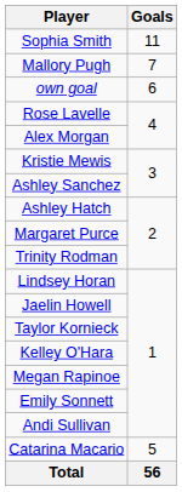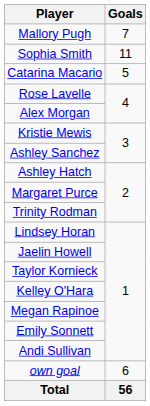 <table class="wikitable sortable" style="text-align: center;">
 <tr>
 <th>Player</th>
 <th>Goals</th>
 </tr>
 <tr>
+<td><a href='#'>Mallory Pugh</a></td>
+<td>7</td>
+</tr>
+<tr>
 <td><a href='#'>Sophia Smith</a></td>
 <td>11</td>
 </tr>
 <tr>
-<td><a href='#'>Mallory Pugh</a></td>
-<td>7</td>
-</tr>
-<tr>
-<td><em><a href='#'>own goal</a></em></td>
-<td>6</td>
+<td><a href='#'>Catarina Macario</a></td>
+<td>5</td>
 </tr>
 <tr>
 <td><a href='#'>Rose Lavelle</a></td>
 <td rowspan=2>4</td>
 </tr>
 <tr>
 <td><a href='#'>Alex Morgan</a></td>
 </tr>
 <tr>
 <td><a href='#'>Kristie Mewis</a></td>
 <td rowspan=2>3</td>
 </tr>
 <tr>
 <td><a href='#'>Ashley Sanchez</a></td>
 </tr>
 <tr>
 <td><a href='#'>Ashley Hatch</a></td>
 <td rowspan=3>2</td>
 </tr>
 <tr>
 <td><a href='#'>Margaret Purce</a></td>
 </tr>
 <tr>
 <td><a href='#'>Trinity Rodman</a></td>
 </tr>
 <tr>
 <td><a href='#'>Lindsey Horan</a></td>
 <td rowspan=7>1</td>
 </tr>
 <tr>
 <td><a href='#'>Jaelin Howell</a></td>
 </tr>
 <tr>
 <td><a href='#'>Taylor Kornieck</a></td>
 </tr>
 <tr>
 <td><a href='#'>Kelley O'Hara</a></td>
 </tr>
 <tr>
 <td><a href='#'>Megan Rapinoe</a></td>
 </tr>
 <tr>
 <td><a href='#'>Emily Sonnett</a></td>
 </tr>
 <tr>
 <td><a href='#'>Andi Sullivan</a></td>
 </tr>
 <tr>
-<td><a href='#'>Catarina Macario</a></td>
-<td>5</td>
+<td><em><a href='#'>own goal</a></em></td>
+<td>6</td>
 </tr>
 <tr>
 <th>Total</th>
 <th>56</th>
 </tr>
 </table>
